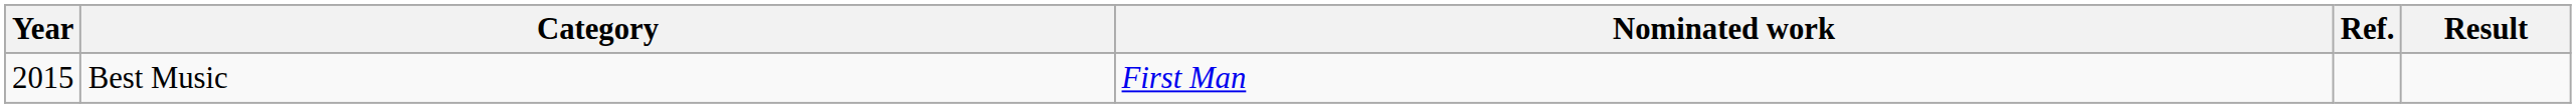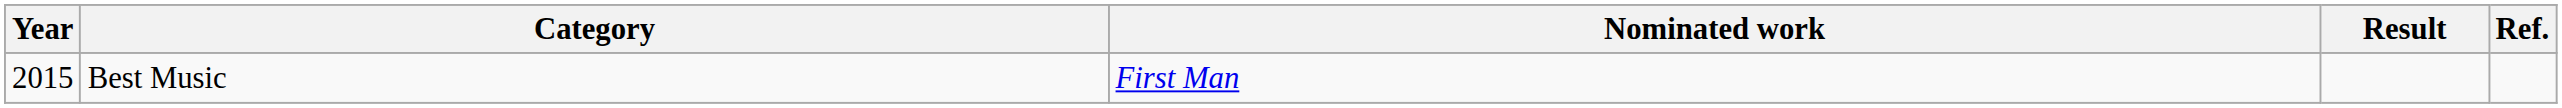 <table class=wikitable>
 <tr>
 <th scope="col" style="width:1em;">Year</th>
 <th scope="col" style="width:33em;">Category</th>
 <th scope="col" style="width:39em;">Nominated work</th>
+<th scope="col" style="width:5em;">Result</th>
 <th scope="col" style="width:1em;">Ref.</th>
-<th scope="col" style="width:5em;">Result</th>
 </tr>
 <tr>
 <td>2015</td>
 <td>Best Music</td>
 <td><em><a href='#'>First Man</a></em></td>
+<td></td>
 <td style="text-align:center;"></td>
-<td></td>
 </tr>
 </table>
